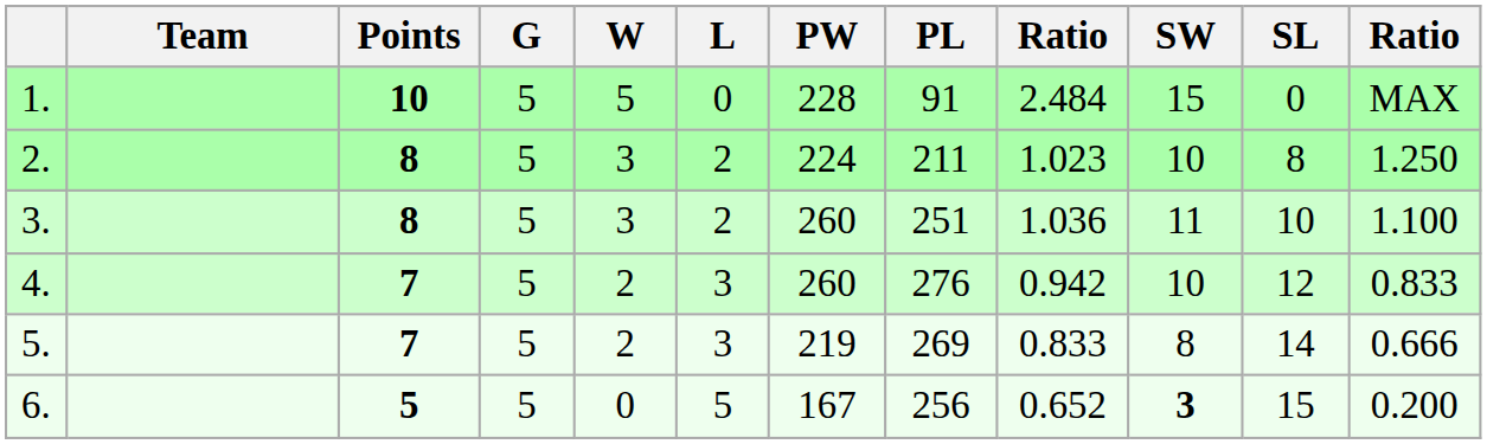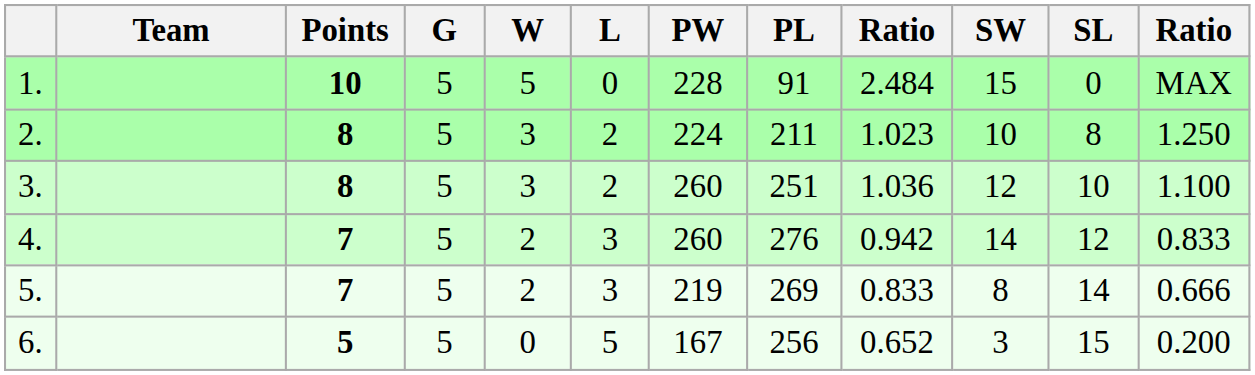 <table class=wikitable style="text-align:center">
 <tr bgcolor="#DCDCDC">
 <th width="25"></th>
 <th width="200">Team</th>
 <th width="60">Points</th>
 <th width="60">G</th>
 <th width="60">W</th>
 <th width="60">L</th>
 <th width="60">PW</th>
 <th width="60">PL</th>
 <th width="60">Ratio</th>
 <th width="60">SW</th>
 <th width="60">SL</th>
 <th width="60">Ratio</th>
 </tr>
 <tr bgcolor=#AAFFAA>
 <td>1.</td>
 <td align=left></td>
 <td><strong>10</strong></td>
 <td>5</td>
 <td>5</td>
 <td>0</td>
 <td>228</td>
 <td>91</td>
 <td>2.484</td>
 <td>15</td>
 <td>0</td>
 <td>MAX</td>
 </tr>
 <tr bgcolor=#AAFFAA>
 <td>2.</td>
 <td align=left></td>
 <td><strong>8</strong></td>
 <td>5</td>
 <td>3</td>
 <td>2</td>
 <td>224</td>
 <td>211</td>
 <td>1.023</td>
 <td>10</td>
 <td>8</td>
 <td>1.250</td>
 </tr>
 <tr bgcolor=#CCFFCC>
 <td>3.</td>
 <td align=left></td>
 <td><strong>8</strong></td>
 <td>5</td>
 <td>3</td>
 <td>2</td>
 <td>260</td>
 <td>251</td>
 <td>1.036</td>
-<td>11</td>
+<td>12</td>
 <td>10</td>
 <td>1.100</td>
 </tr>
 <tr bgcolor=#CCFFCC>
 <td>4.</td>
 <td align=left></td>
 <td><strong>7</strong></td>
 <td>5</td>
 <td>2</td>
 <td>3</td>
 <td>260</td>
 <td>276</td>
 <td>0.942</td>
-<td>10</td>
+<td>14</td>
 <td>12</td>
 <td>0.833</td>
 </tr>
 <tr bgcolor=#EEFFEE>
 <td>5.</td>
 <td align=left></td>
 <td><strong>7</strong></td>
 <td>5</td>
 <td>2</td>
 <td>3</td>
 <td>219</td>
 <td>269</td>
 <td>0.833</td>
 <td>8</td>
 <td>14</td>
 <td>0.666</td>
 </tr>
 <tr bgcolor=#EEFFEE>
 <td>6.</td>
 <td align=left></td>
 <td><strong>5</strong></td>
 <td>5</td>
 <td>0</td>
 <td>5</td>
 <td>167</td>
 <td>256</td>
 <td>0.652</td>
-<td><strong>3</strong></td>
+<td>3</td>
 <td>15</td>
 <td>0.200</td>
 </tr>
 </table>
